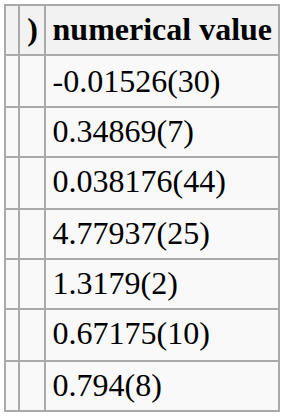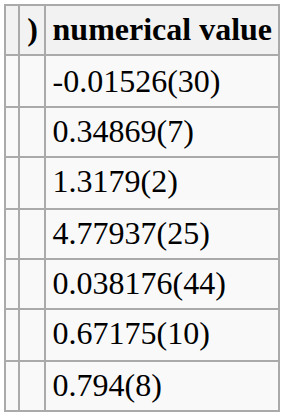 <table class="wikitable">
 <tr>
 <th></th>
 <th>)</th>
 <th>numerical value</th>
 </tr>
 <tr>
 <td></td>
 <td></td>
 <td>-0.01526(30)</td>
 </tr>
 <tr>
 <td></td>
 <td></td>
 <td>0.34869(7)</td>
 </tr>
 <tr>
 <td></td>
 <td></td>
-<td>0.038176(44)</td>
+<td>1.3179(2)</td>
 </tr>
 <tr>
 <td></td>
 <td></td>
 <td>4.77937(25)</td>
 </tr>
 <tr>
 <td></td>
 <td></td>
-<td>1.3179(2)</td>
+<td>0.038176(44)</td>
 </tr>
 <tr>
 <td></td>
 <td></td>
 <td>0.67175(10)</td>
 </tr>
 <tr>
 <td></td>
 <td></td>
 <td>0.794(8)</td>
 </tr>
 </table>
